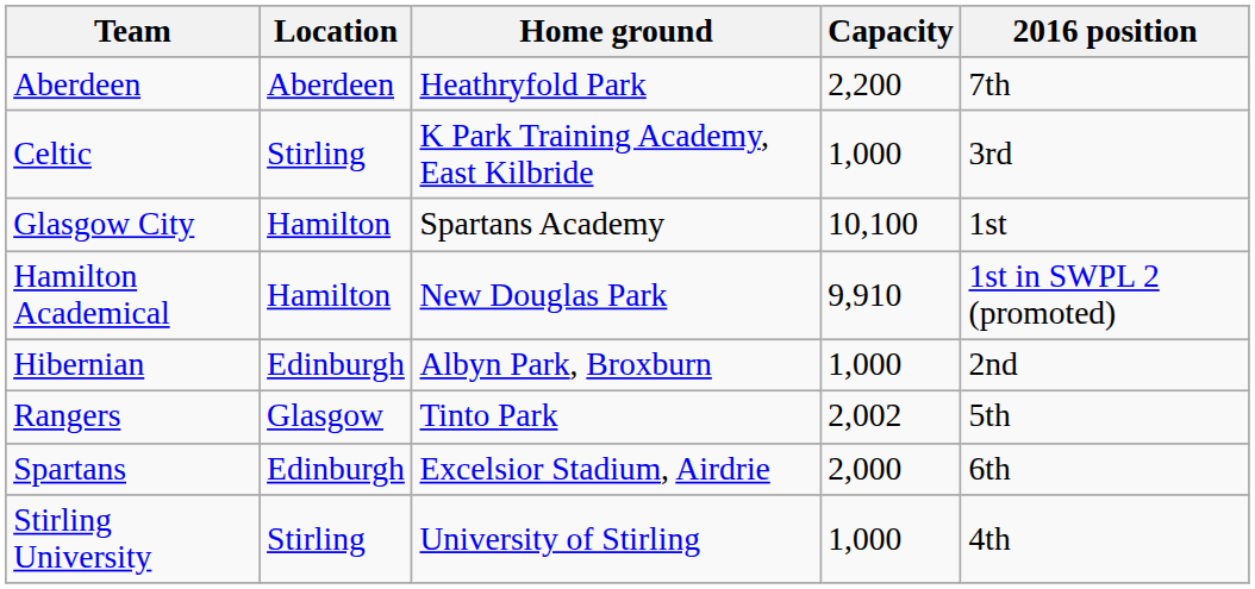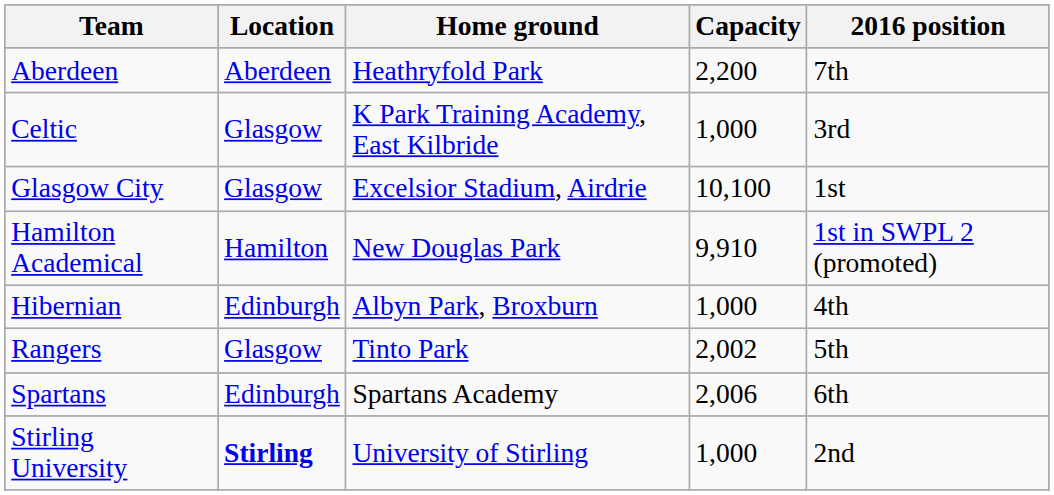 <table class="wikitable sortable">
 <tr>
 <th>Team</th>
 <th>Location</th>
 <th>Home ground</th>
 <th>Capacity</th>
 <th data-sort-type="number">2016 position</th>
 </tr>
 <tr>
 <td><a href='#'>Aberdeen</a></td>
 <td><a href='#'>Aberdeen</a></td>
 <td><a href='#'>Heathryfold Park</a></td>
 <td>2,200</td>
 <td>7th</td>
 </tr>
 <tr>
 <td><a href='#'>Celtic</a></td>
-<td><a href='#'>Stirling</a></td>
+<td><a href='#'>Glasgow</a></td>
 <td><a href='#'>K Park Training Academy</a>, <a href='#'>East Kilbride</a></td>
 <td>1,000</td>
 <td>3rd</td>
 </tr>
 <tr>
 <td><a href='#'>Glasgow City</a></td>
-<td><a href='#'>Hamilton</a></td>
-<td>Spartans Academy</td>
+<td><a href='#'>Glasgow</a></td>
+<td><a href='#'>Excelsior Stadium</a>, <a href='#'>Airdrie</a></td>
 <td>10,100</td>
 <td>1st</td>
 </tr>
 <tr>
 <td><a href='#'>Hamilton Academical</a></td>
 <td><a href='#'>Hamilton</a></td>
 <td><a href='#'>New Douglas Park</a></td>
 <td>9,910</td>
 <td><a href='#'>1st in SWPL 2</a> (promoted)</td>
 </tr>
 <tr>
 <td><a href='#'>Hibernian</a></td>
 <td><a href='#'>Edinburgh</a></td>
 <td><a href='#'>Albyn Park</a>, <a href='#'>Broxburn</a></td>
 <td>1,000</td>
-<td>2nd</td>
+<td>4th</td>
 </tr>
 <tr>
 <td><a href='#'>Rangers</a></td>
 <td><a href='#'>Glasgow</a></td>
 <td><a href='#'>Tinto Park</a></td>
 <td>2,002</td>
 <td>5th</td>
 </tr>
 <tr>
 <td><a href='#'>Spartans</a></td>
 <td><a href='#'>Edinburgh</a></td>
-<td><a href='#'>Excelsior Stadium</a>, <a href='#'>Airdrie</a></td>
-<td>2,000</td>
+<td>Spartans Academy</td>
+<td>2,006</td>
 <td>6th</td>
 </tr>
 <tr>
 <td><a href='#'>Stirling University</a></td>
-<td><a href='#'>Stirling</a></td>
+<td><strong><a href='#'>Stirling</a></strong></td>
 <td><a href='#'>University of Stirling</a></td>
 <td>1,000</td>
-<td>4th</td>
+<td>2nd</td>
 </tr>
 </table>
